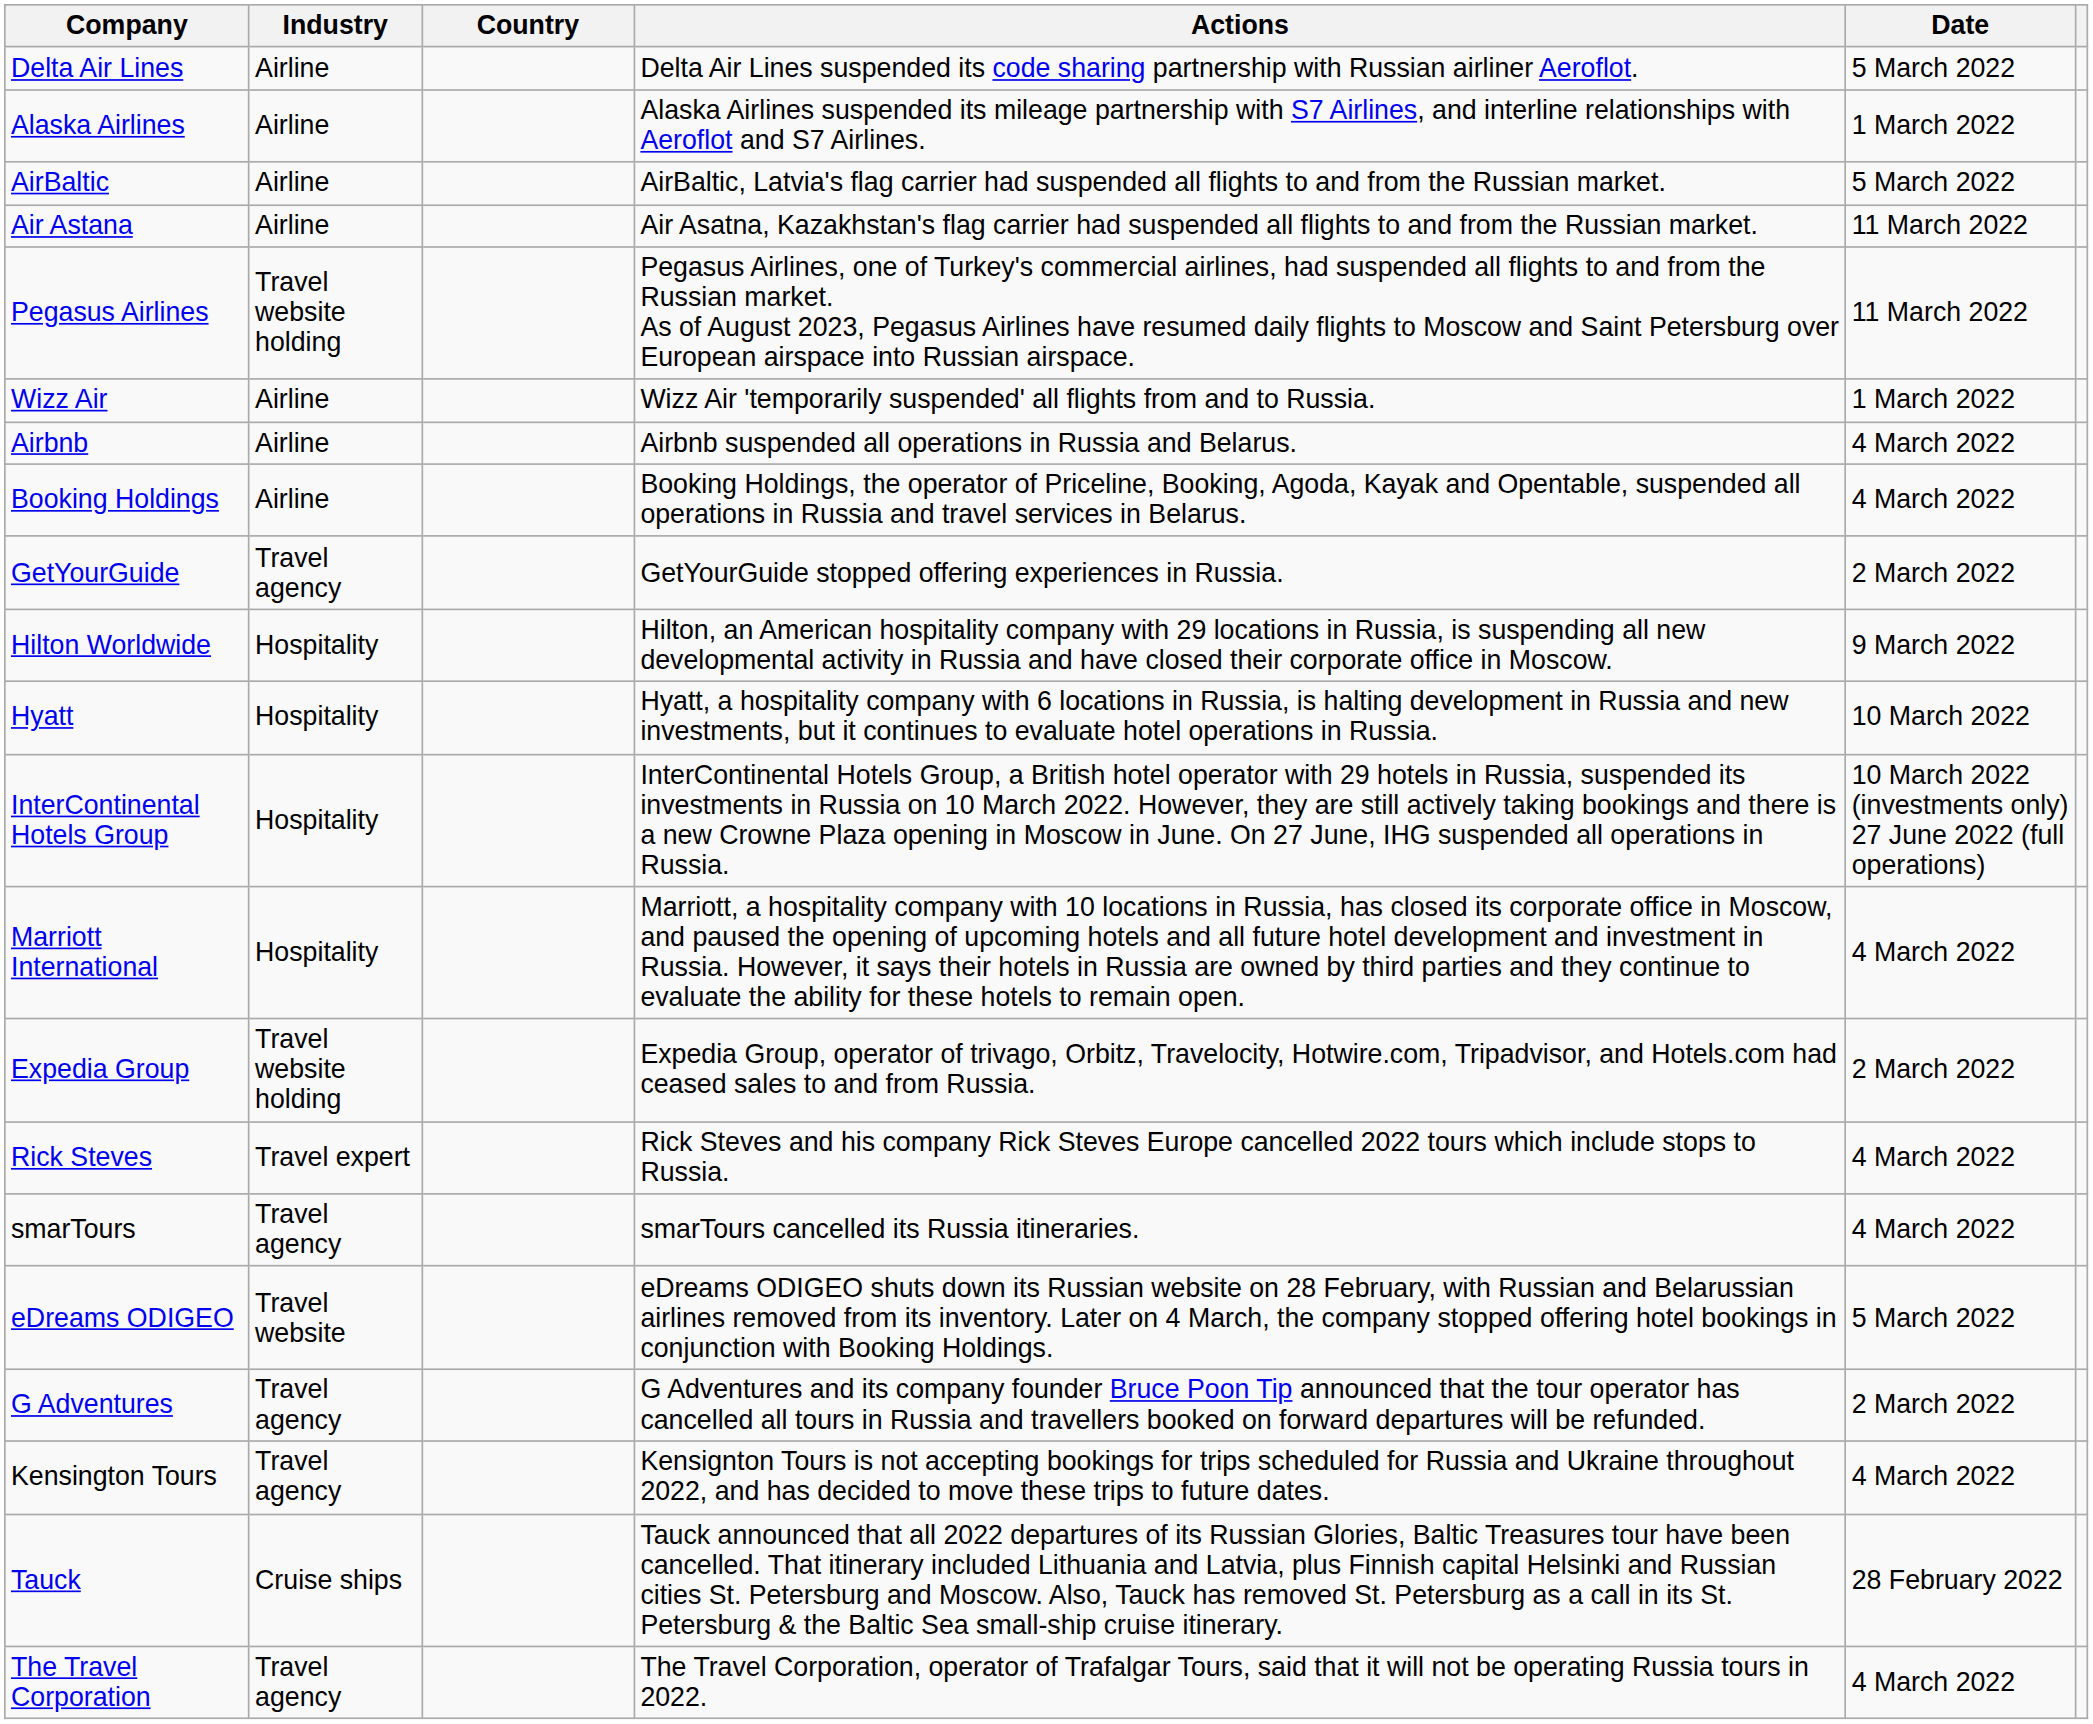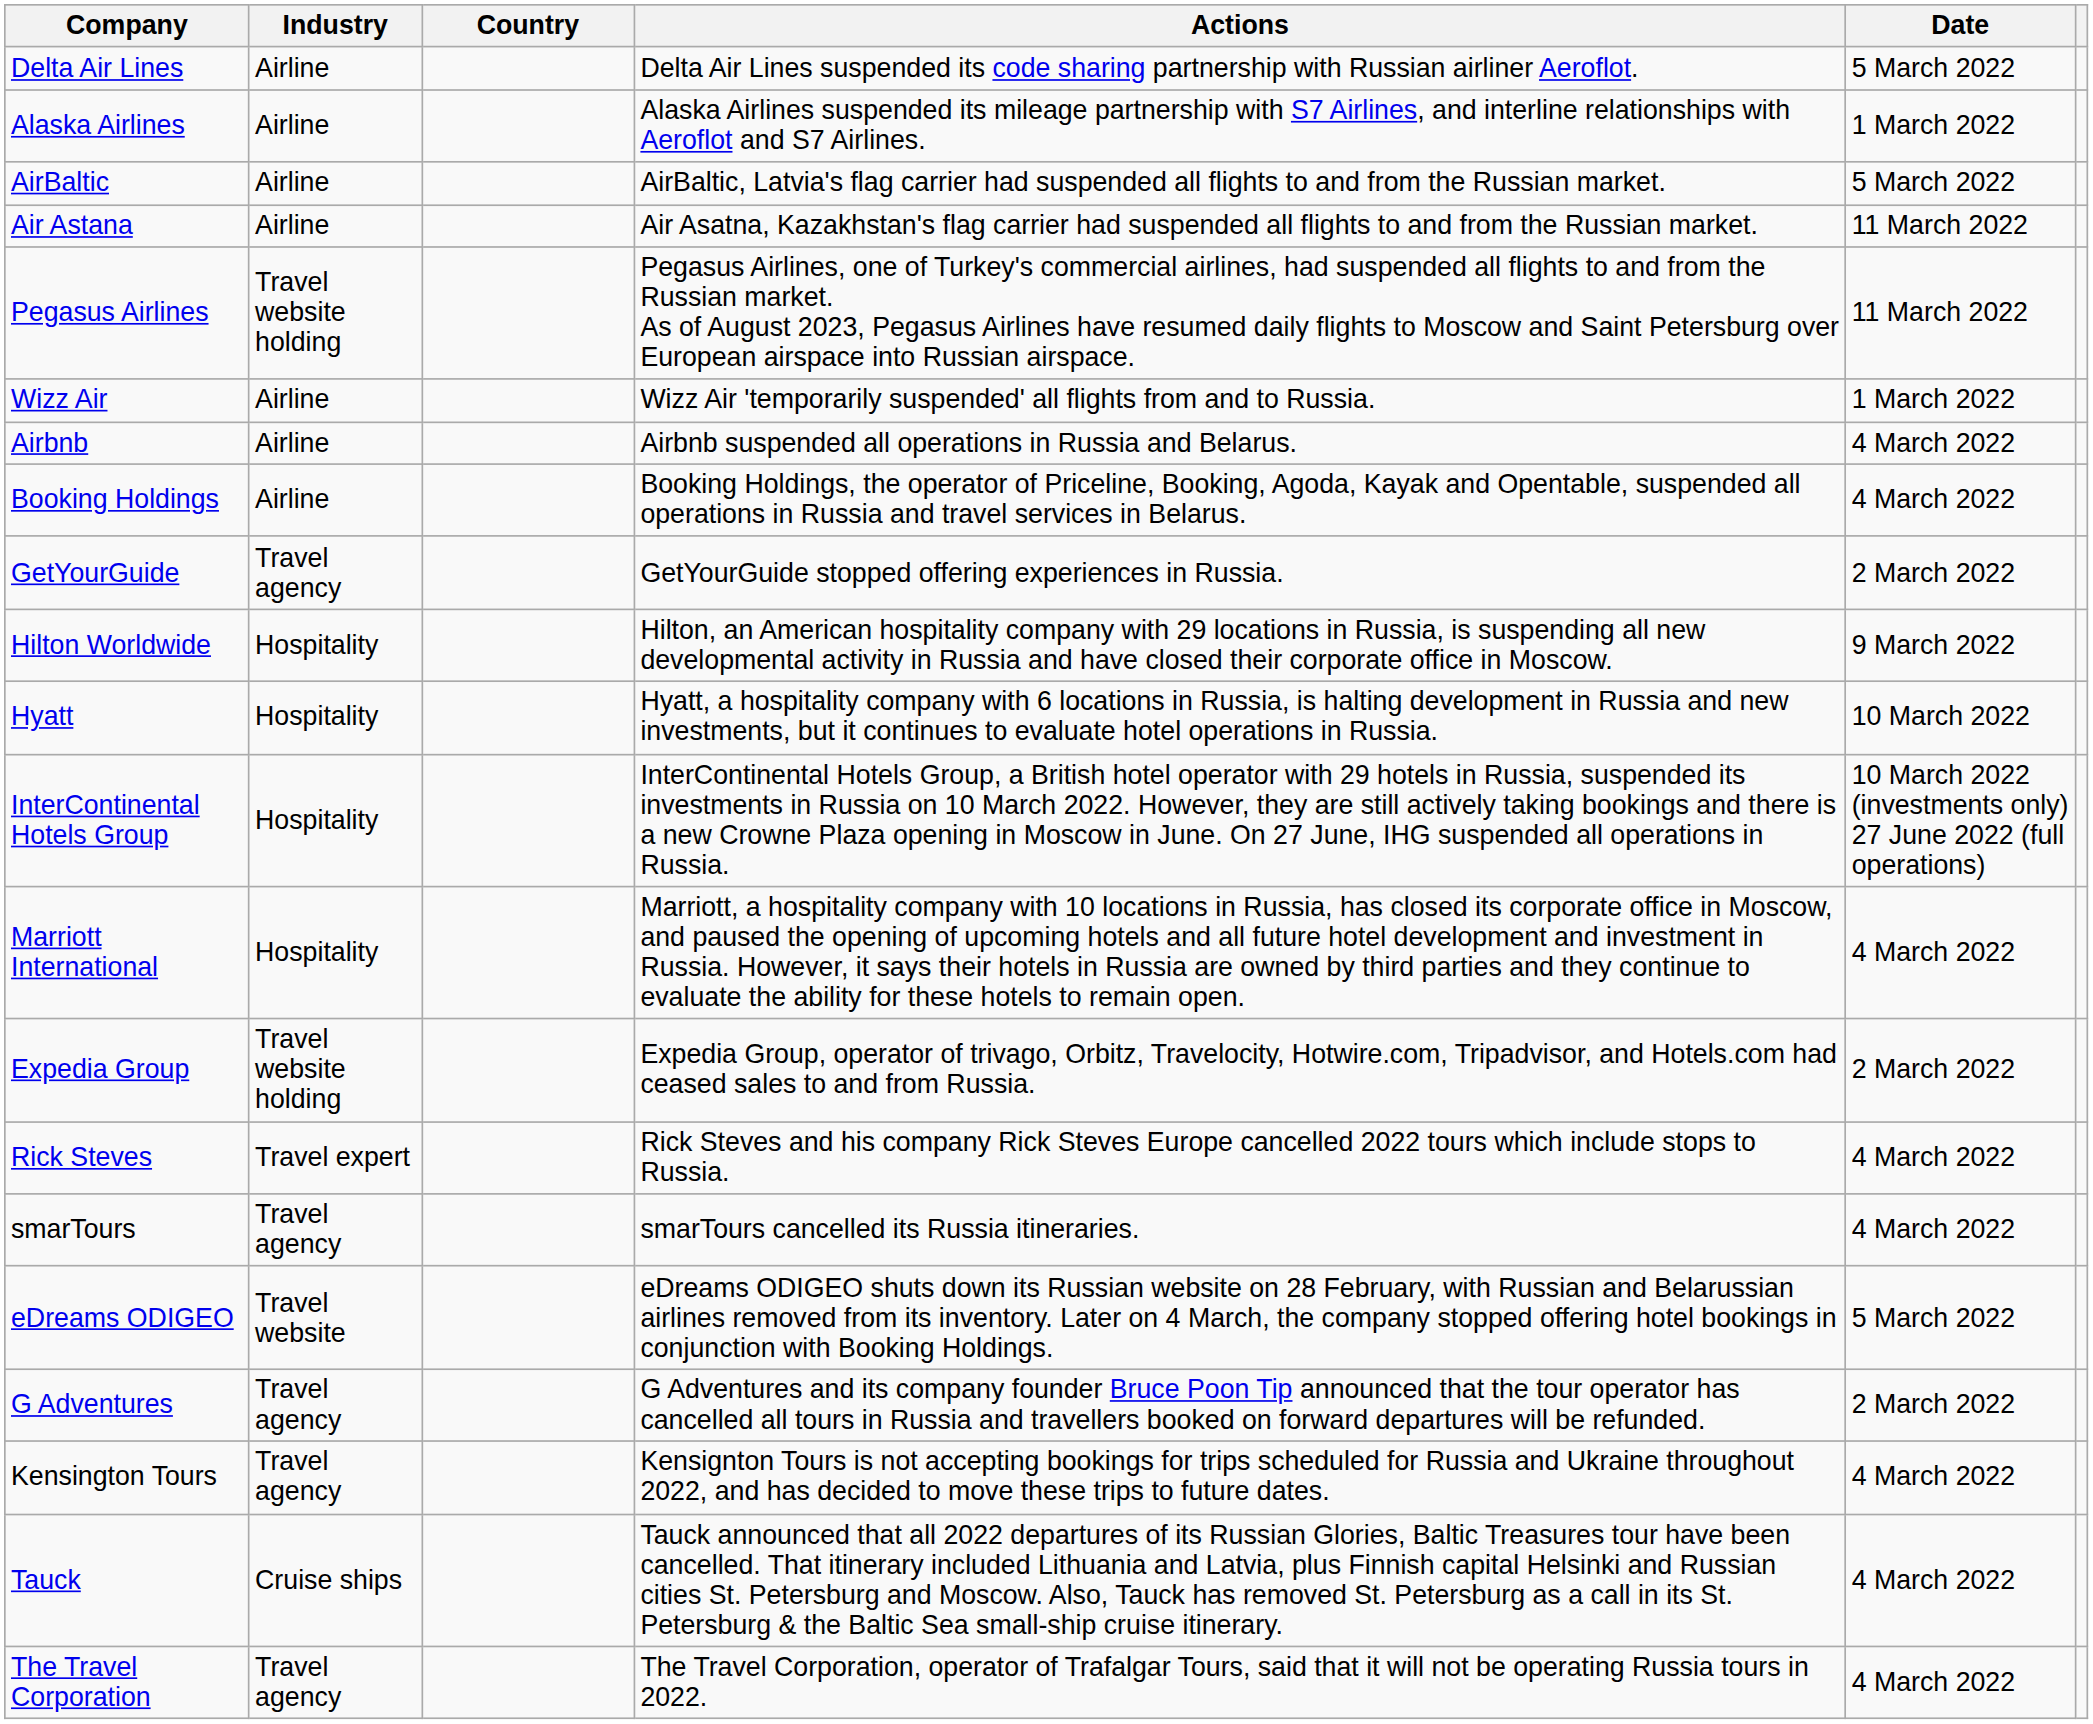 <table class="wikitable sortable">
 <tr>
 <th>Company</th>
 <th>Industry</th>
 <th width=120px>Country</th>
 <th>Actions</th>
 <th data-sort-type=date>Date</th>
 <th class="unsortable"></th>
 </tr>
 <tr>
 <td><a href='#'>Delta Air Lines</a></td>
 <td>Airline</td>
 <td></td>
 <td>Delta Air Lines suspended its <a href='#'>code sharing</a> partnership with Russian airliner <a href='#'>Aeroflot</a>.</td>
 <td>5 March 2022</td>
 <td></td>
 </tr>
 <tr>
 <td><a href='#'>Alaska Airlines</a></td>
 <td>Airline</td>
 <td></td>
 <td>Alaska Airlines suspended its mileage partnership with <a href='#'>S7 Airlines</a>, and interline relationships with <a href='#'>Aeroflot</a> and S7 Airlines.</td>
 <td>1 March 2022</td>
 <td></td>
 </tr>
 <tr>
 <td><a href='#'>AirBaltic</a></td>
 <td>Airline</td>
 <td></td>
 <td>AirBaltic, Latvia's flag carrier had suspended all flights to and from the Russian market.</td>
 <td>5 March 2022</td>
 <td></td>
 </tr>
 <tr>
 <td><a href='#'>Air Astana</a></td>
 <td>Airline</td>
 <td></td>
 <td>Air Asatna, Kazakhstan's flag carrier had suspended all flights to and from the Russian market.</td>
 <td>11 March 2022</td>
 <td></td>
 </tr>
 <tr>
 <td><a href='#'>Pegasus Airlines</a></td>
 <td>Travel website holding</td>
 <td></td>
 <td>Pegasus Airlines, one of Turkey's commercial airlines, had suspended all flights to and from the Russian market.<br>As of August 2023, Pegasus Airlines have resumed daily flights to Moscow and Saint Petersburg over European airspace into Russian airspace.</td>
 <td>11 March 2022</td>
 <td></td>
 </tr>
 <tr>
 <td><a href='#'>Wizz Air</a></td>
 <td>Airline</td>
 <td></td>
 <td>Wizz Air 'temporarily suspended' all flights from and to Russia.</td>
 <td>1 March 2022</td>
 <td></td>
 </tr>
 <tr>
 <td><a href='#'>Airbnb</a></td>
 <td>Airline</td>
 <td></td>
 <td>Airbnb suspended all operations in Russia and Belarus.</td>
 <td>4 March 2022</td>
 <td></td>
 </tr>
 <tr>
 <td><a href='#'>Booking Holdings</a></td>
 <td>Airline</td>
 <td></td>
 <td>Booking Holdings, the operator of Priceline, Booking, Agoda, Kayak and Opentable, suspended all operations in Russia and travel services in Belarus.</td>
 <td>4 March 2022</td>
 <td></td>
 </tr>
 <tr>
 <td><a href='#'>GetYourGuide</a></td>
 <td>Travel agency</td>
 <td></td>
 <td>GetYourGuide stopped offering experiences in Russia.</td>
 <td>2 March 2022</td>
 <td></td>
 </tr>
 <tr>
 <td><a href='#'>Hilton Worldwide</a></td>
 <td>Hospitality</td>
 <td></td>
 <td>Hilton, an American hospitality company with 29 locations in Russia, is suspending all new developmental activity in Russia and have closed their corporate office in Moscow.</td>
 <td>9 March 2022</td>
 <td></td>
 </tr>
 <tr>
 <td><a href='#'>Hyatt</a></td>
 <td>Hospitality</td>
 <td></td>
 <td>Hyatt, a hospitality company with 6 locations in Russia, is halting development in Russia and new investments, but it continues to evaluate hotel operations in Russia.</td>
 <td>10 March 2022</td>
 <td></td>
 </tr>
 <tr>
 <td><a href='#'>InterContinental Hotels Group</a></td>
 <td>Hospitality</td>
 <td></td>
 <td>InterContinental Hotels Group, a British hotel operator with 29 hotels in Russia, suspended its investments in Russia on 10 March 2022. However, they are still actively taking bookings and there is a new Crowne Plaza opening in Moscow in June. On 27 June, IHG suspended all operations in Russia.</td>
 <td>10 March 2022 (investments only)<br>27 June 2022 (full operations)</td>
 <td></td>
 </tr>
 <tr>
 <td><a href='#'>Marriott International</a></td>
 <td>Hospitality</td>
 <td></td>
 <td>Marriott, a hospitality company with 10 locations in Russia, has closed its corporate office in Moscow, and paused the opening of upcoming hotels and all future hotel development and investment in Russia. However, it says their hotels in Russia are owned by third parties and they continue to evaluate the ability for these hotels to remain open.</td>
 <td>4 March 2022</td>
 <td></td>
 </tr>
 <tr>
 <td><a href='#'>Expedia Group</a></td>
 <td>Travel website holding</td>
 <td></td>
 <td>Expedia Group, operator of trivago, Orbitz, Travelocity, Hotwire.com, Tripadvisor, and Hotels.com had ceased sales to and from Russia.</td>
 <td>2 March 2022</td>
 <td></td>
 </tr>
 <tr>
 <td><a href='#'>Rick Steves</a></td>
 <td>Travel expert</td>
 <td></td>
 <td>Rick Steves and his company Rick Steves Europe cancelled 2022 tours which include stops to Russia.</td>
 <td>4 March 2022</td>
 <td></td>
 </tr>
 <tr>
 <td>smarTours</td>
 <td>Travel agency</td>
 <td></td>
 <td>smarTours cancelled its Russia itineraries.</td>
 <td>4 March 2022</td>
 <td></td>
 </tr>
 <tr>
 <td><a href='#'>eDreams ODIGEO</a></td>
 <td>Travel website</td>
 <td></td>
 <td>eDreams ODIGEO shuts down its Russian website on 28 February, with Russian and Belarussian airlines removed from its inventory. Later on 4 March, the company stopped offering hotel bookings in conjunction with Booking Holdings.</td>
 <td>5 March 2022</td>
 <td></td>
 </tr>
 <tr>
 <td><a href='#'>G Adventures</a></td>
 <td>Travel agency</td>
 <td></td>
 <td>G Adventures and its company founder <a href='#'>Bruce Poon Tip</a> announced that the tour operator has cancelled all tours in Russia and travellers booked on forward departures will be refunded.</td>
 <td>2 March 2022</td>
 <td></td>
 </tr>
 <tr>
 <td>Kensington Tours</td>
 <td>Travel agency</td>
 <td></td>
 <td>Kensignton Tours is not accepting bookings for trips scheduled for Russia and Ukraine throughout 2022, and has decided to move these trips to future dates.</td>
 <td>4 March 2022</td>
 <td></td>
 </tr>
 <tr>
 <td><a href='#'>Tauck</a></td>
 <td>Cruise ships</td>
 <td></td>
 <td>Tauck announced that all 2022 departures of its Russian Glories, Baltic Treasures tour have been cancelled. That itinerary included Lithuania and Latvia, plus Finnish capital Helsinki and Russian cities St. Petersburg and Moscow. Also, Tauck has removed St. Petersburg as a call in its St. Petersburg & the Baltic Sea small-ship cruise itinerary.</td>
-<td>28 February 2022</td>
+<td>4 March 2022</td>
 <td></td>
 </tr>
 <tr>
 <td><a href='#'>The Travel Corporation</a></td>
 <td>Travel agency</td>
 <td></td>
 <td>The Travel Corporation, operator of Trafalgar Tours, said that it will not be operating Russia tours in 2022.</td>
 <td>4 March 2022</td>
 <td></td>
 </tr>
 </table>
